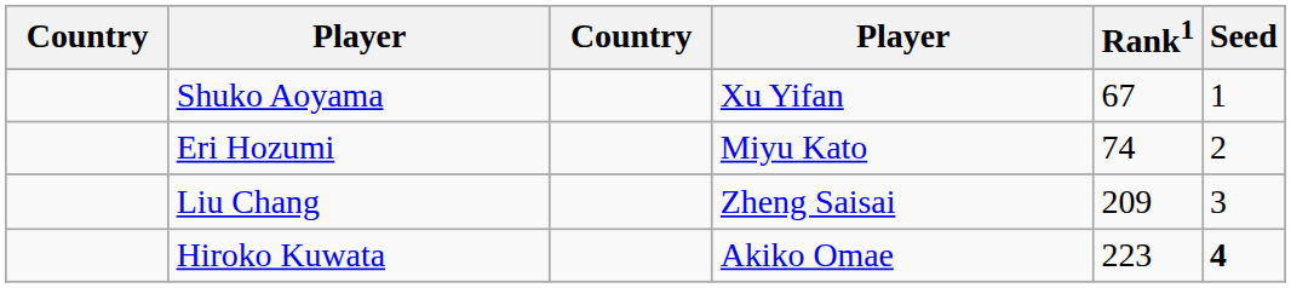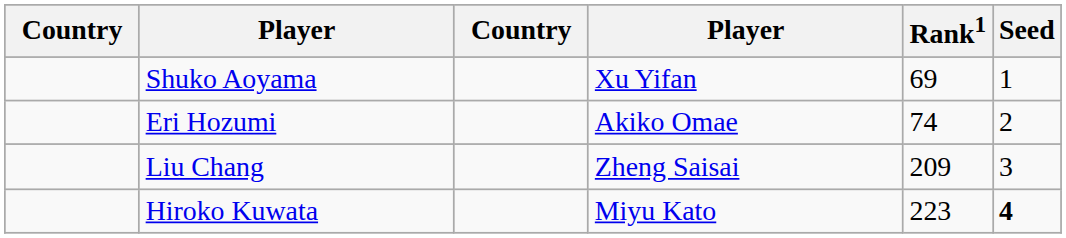 <table class="sortable wikitable">
 <tr>
 <th width="70">Country</th>
 <th width="175">Player</th>
 <th width="70">Country</th>
 <th width="175">Player</th>
 <th>Rank<sup>1</sup></th>
 <th>Seed</th>
 </tr>
 <tr>
 <td></td>
 <td><a href='#'>Shuko Aoyama</a></td>
 <td></td>
 <td><a href='#'>Xu Yifan</a></td>
-<td>67</td>
+<td>69</td>
 <td>1</td>
 </tr>
 <tr>
 <td></td>
 <td><a href='#'>Eri Hozumi</a></td>
 <td></td>
-<td><a href='#'>Miyu Kato</a></td>
+<td><a href='#'>Akiko Omae</a></td>
 <td>74</td>
 <td>2</td>
 </tr>
 <tr>
 <td></td>
 <td><a href='#'>Liu Chang</a></td>
 <td></td>
 <td><a href='#'>Zheng Saisai</a></td>
 <td>209</td>
 <td>3</td>
 </tr>
 <tr>
 <td></td>
 <td><a href='#'>Hiroko Kuwata</a></td>
 <td></td>
-<td><a href='#'>Akiko Omae</a></td>
+<td><a href='#'>Miyu Kato</a></td>
 <td>223</td>
 <td><strong>4</strong></td>
 </tr>
 </table>
